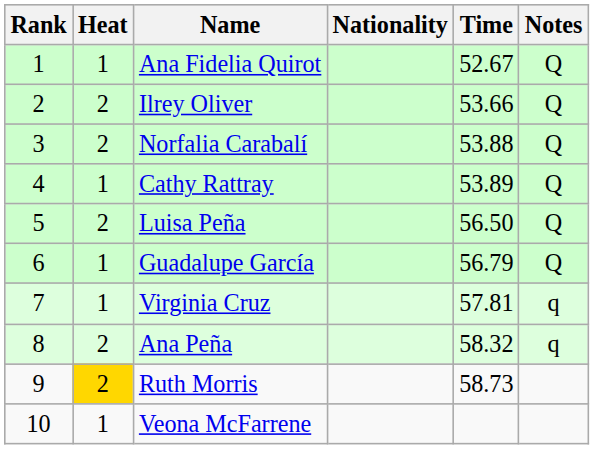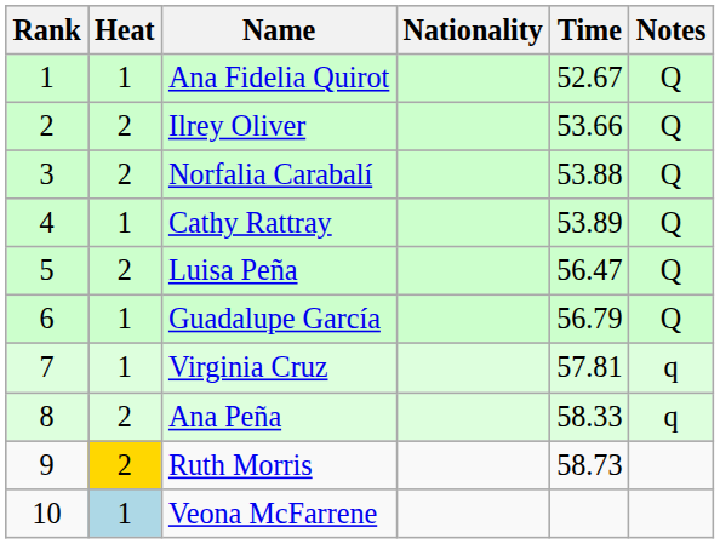 <table class="wikitable sortable" style="text-align:center; font-size:95%">
 <tr>
 <th>Rank</th>
 <th>Heat</th>
 <th>Name</th>
 <th>Nationality</th>
 <th>Time</th>
 <th>Notes</th>
 </tr>
 <tr bgcolor=ccffcc>
 <td>1</td>
 <td>1</td>
 <td align=left><a href='#'>Ana Fidelia Quirot</a></td>
 <td align=left></td>
 <td>52.67</td>
 <td>Q</td>
 </tr>
 <tr bgcolor=ccffcc>
 <td>2</td>
 <td>2</td>
 <td align=left><a href='#'>Ilrey Oliver</a></td>
 <td align=left></td>
 <td>53.66</td>
 <td>Q</td>
 </tr>
 <tr bgcolor=ccffcc>
 <td>3</td>
 <td>2</td>
 <td align=left><a href='#'>Norfalia Carabalí</a></td>
 <td align=left></td>
 <td>53.88</td>
 <td>Q</td>
 </tr>
 <tr bgcolor=ccffcc>
 <td>4</td>
 <td>1</td>
 <td align=left><a href='#'>Cathy Rattray</a></td>
 <td align=left></td>
 <td>53.89</td>
 <td>Q</td>
 </tr>
 <tr bgcolor=ccffcc>
 <td>5</td>
 <td>2</td>
 <td align=left><a href='#'>Luisa Peña</a></td>
 <td align=left></td>
-<td>56.50</td>
+<td>56.47</td>
 <td>Q</td>
 </tr>
 <tr bgcolor=ccffcc>
 <td>6</td>
 <td>1</td>
 <td align=left><a href='#'>Guadalupe García</a></td>
 <td align=left></td>
 <td>56.79</td>
 <td>Q</td>
 </tr>
 <tr bgcolor=ddffdd>
 <td>7</td>
 <td>1</td>
 <td align=left><a href='#'>Virginia Cruz</a></td>
 <td align=left></td>
 <td>57.81</td>
 <td>q</td>
 </tr>
 <tr bgcolor=ddffdd>
 <td>8</td>
 <td>2</td>
 <td align=left><a href='#'>Ana Peña</a></td>
 <td align=left></td>
-<td>58.32</td>
+<td>58.33</td>
 <td>q</td>
 </tr>
 <tr>
 <td>9</td>
 <td style="background: gold;">2</td>
 <td align=left><a href='#'>Ruth Morris</a></td>
 <td align=left></td>
 <td>58.73</td>
 <td></td>
 </tr>
 <tr>
 <td>10</td>
-<td>1</td>
+<td style="background: lightblue;">1</td>
 <td align=left><a href='#'>Veona McFarrene</a></td>
 <td align=left></td>
 <td></td>
 <td></td>
 </tr>
 </table>
